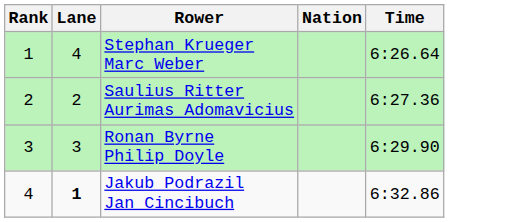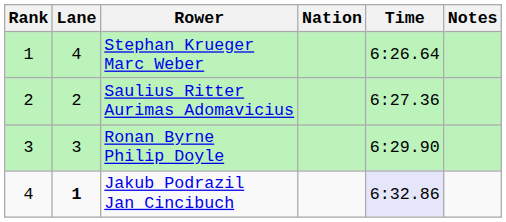 <table class="wikitable sortable" style="text-align:center">
 <tr>
 <th>Rank</th>
 <th>Lane</th>
 <th>Rower</th>
 <th>Nation</th>
 <th>Time</th>
+<th>Notes</th>
 </tr>
 <tr bgcolor=bbf3bb>
 <td>1</td>
 <td>4</td>
 <td align=left><a href='#'>Stephan Krueger</a><br><a href='#'>Marc Weber</a></td>
 <td align=left></td>
 <td>6:26.64</td>
+<td></td>
 </tr>
 <tr bgcolor=bbf3bb>
 <td>2</td>
 <td>2</td>
 <td align=left><a href='#'>Saulius Ritter</a><br><a href='#'>Aurimas Adomavicius</a></td>
 <td align=left></td>
 <td>6:27.36</td>
+<td></td>
 </tr>
 <tr bgcolor=bbf3bb>
 <td>3</td>
 <td>3</td>
 <td align=left><a href='#'>Ronan Byrne</a><br><a href='#'>Philip Doyle</a></td>
 <td align=left></td>
 <td>6:29.90</td>
+<td></td>
 </tr>
 <tr>
 <td>4</td>
 <td><strong>1</strong></td>
 <td align=left><a href='#'>Jakub Podrazil</a><br><a href='#'>Jan Cincibuch</a></td>
 <td align=left></td>
-<td>6:32.86</td>
+<td style="background: lavender;">6:32.86</td>
+<td></td>
 </tr>
 </table>
